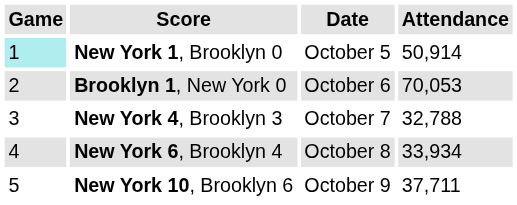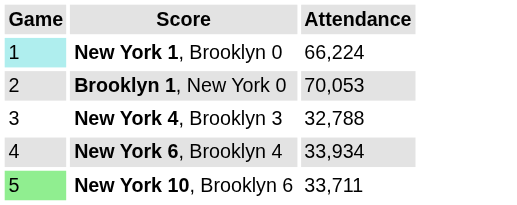 <table border="0" cellspacing="3" cellpadding="3">
 <tr style="background: #e3e3e3;">
 <th>Game</th>
 <th>Score</th>
-<th>Date</th>
 <th>Attendance</th>
 </tr>
 <tr>
 <td style="background: paleturquoise;">1</td>
 <td><strong>New York 1</strong>, Brooklyn 0</td>
-<td>October 5</td>
-<td>50,914</td>
+<td>66,224</td>
 </tr>
 <tr style="background: #e3e3e3;">
 <td>2</td>
 <td><strong>Brooklyn 1</strong>, New York 0</td>
-<td>October 6</td>
 <td>70,053</td>
 </tr>
 <tr>
 <td>3</td>
 <td><strong>New York 4</strong>, Brooklyn 3</td>
-<td>October 7</td>
 <td>32,788</td>
 </tr>
 <tr style="background: #e3e3e3;">
 <td>4</td>
 <td><strong>New York 6</strong>, Brooklyn 4</td>
-<td>October 8</td>
 <td>33,934</td>
 </tr>
 <tr>
-<td>5</td>
+<td style="background: lightgreen;">5</td>
 <td><strong>New York 10</strong>, Brooklyn 6</td>
-<td>October 9</td>
-<td>37,711</td>
+<td>33,711</td>
 </tr>
 </table>
